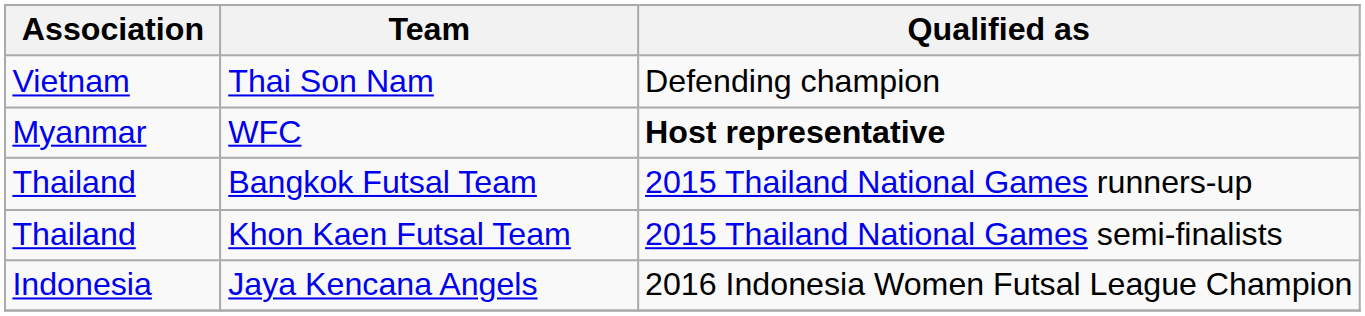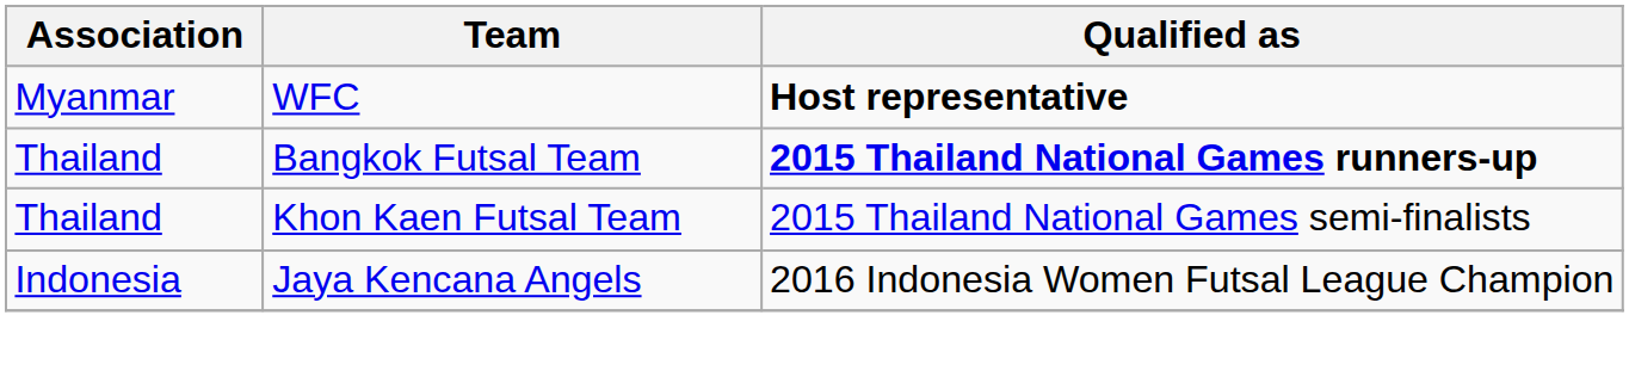 <table class="wikitable">
 <tr>
 <th width=100>Association</th>
 <th width=200>Team</th>
 <th>Qualified as</th>
-</tr>
-<tr>
-<td> <a href='#'>Vietnam</a></td>
-<td><a href='#'>Thai Son Nam</a></td>
-<td>Defending champion</td>
 </tr>
 <tr>
 <td> <a href='#'>Myanmar</a></td>
 <td><a href='#'>WFC</a></td>
 <td><strong>Host representative</strong></td>
 </tr>
 <tr>
 <td> <a href='#'>Thailand</a></td>
 <td><a href='#'>Bangkok Futsal Team</a></td>
-<td><a href='#'>2015 Thailand National Games</a> runners-up</td>
+<td><strong><a href='#'>2015 Thailand National Games</a> runners-up</strong></td>
 </tr>
 <tr>
 <td> <a href='#'>Thailand</a></td>
 <td><a href='#'>Khon Kaen Futsal Team</a></td>
 <td><a href='#'>2015 Thailand National Games</a> semi-finalists</td>
 </tr>
 <tr>
 <td> <a href='#'>Indonesia</a></td>
 <td><a href='#'>Jaya Kencana Angels</a></td>
 <td>2016 Indonesia Women Futsal League Champion</td>
 </tr>
 <tr>
 </tr>
 </table>
